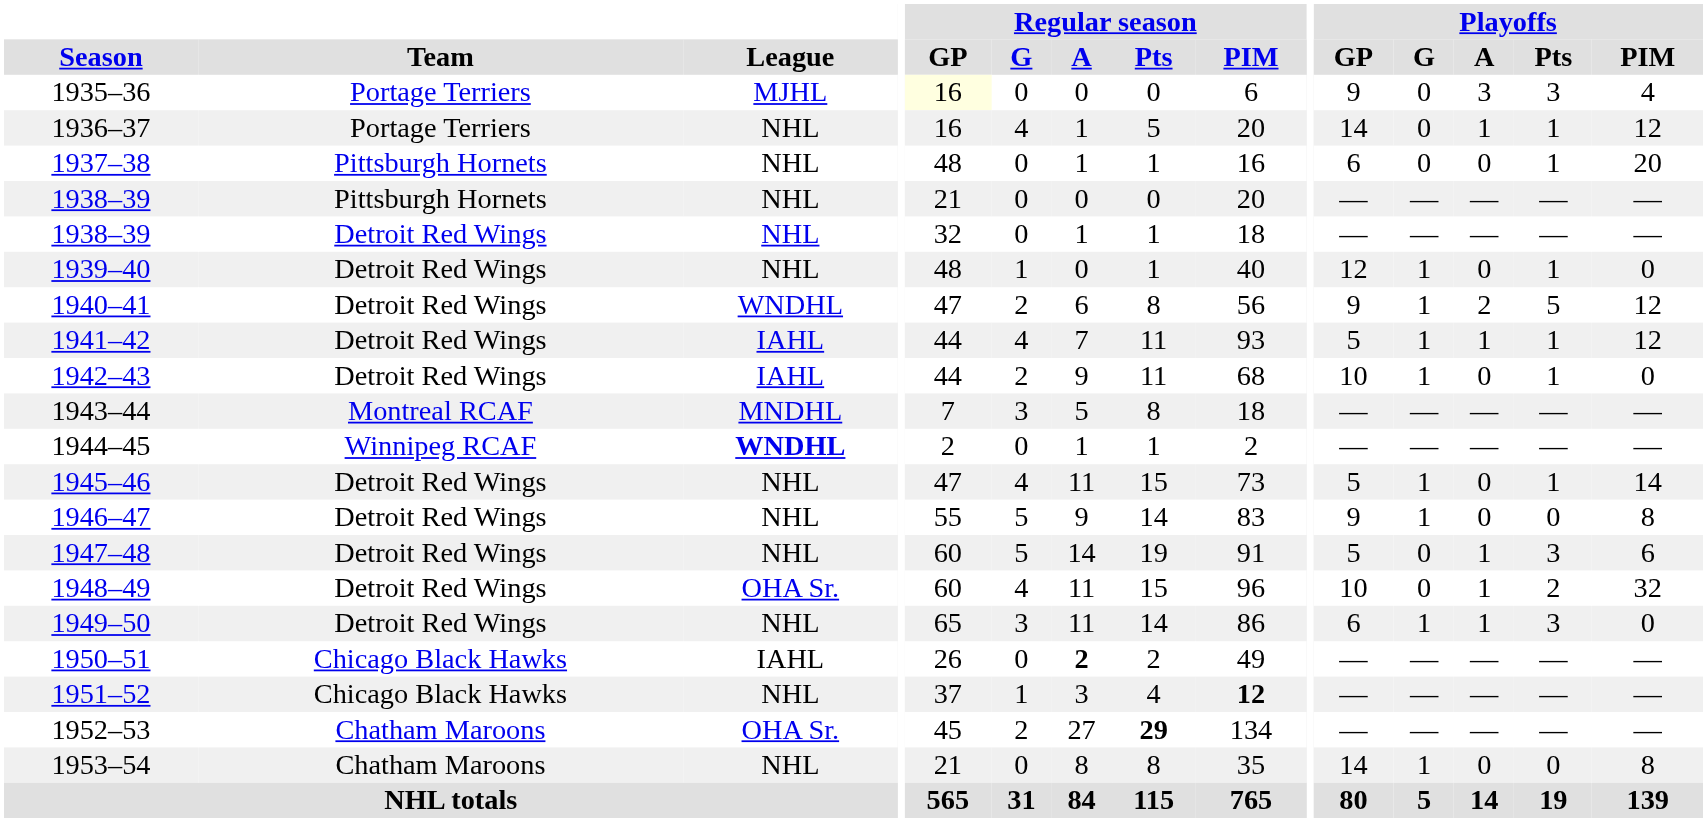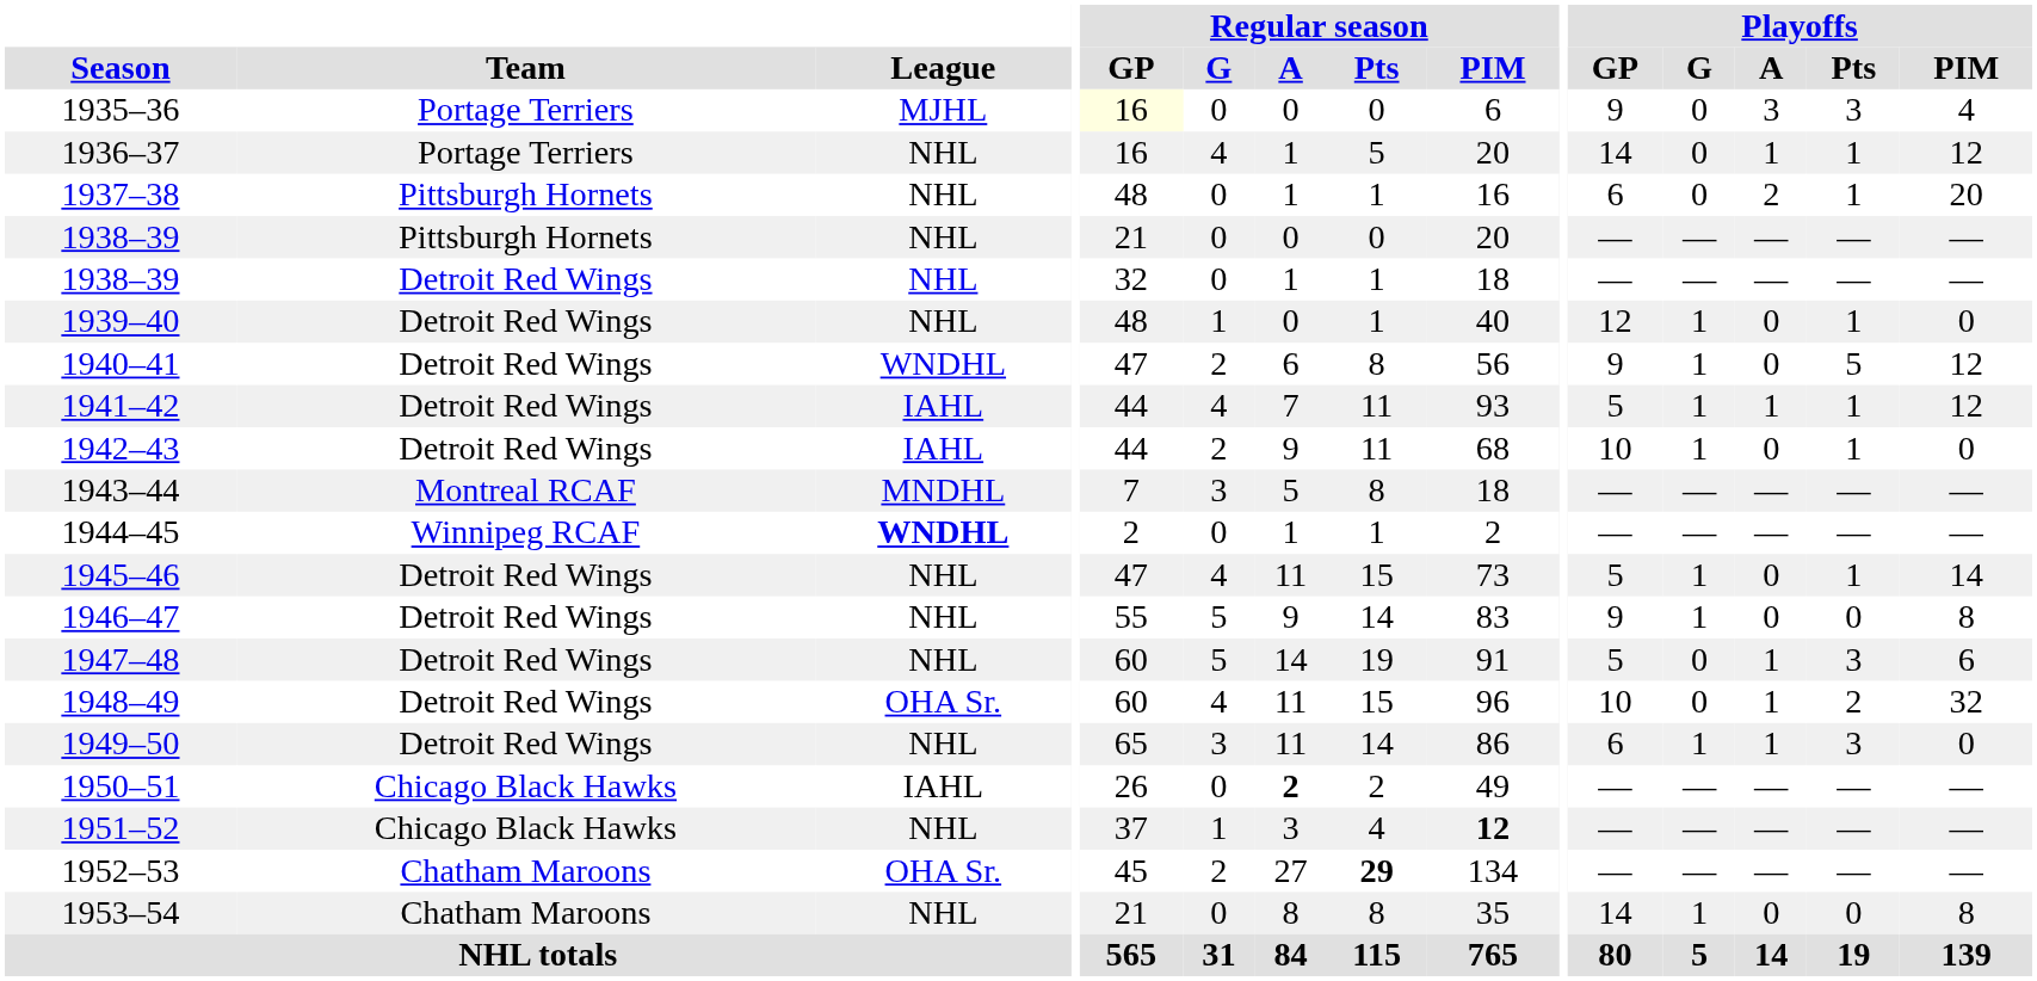 <table border="0" cellpadding="1" cellspacing="0" style="text-align:center; width:60em">
 <tr bgcolor="#e0e0e0">
 <th colspan="3" bgcolor="#ffffff"></th>
 <th rowspan="100" bgcolor="#ffffff"></th>
 <th colspan="5"><a href='#'>Regular season</a></th>
 <th rowspan="100" bgcolor="#ffffff"></th>
 <th colspan="5"><a href='#'>Playoffs</a></th>
 </tr>
 <tr bgcolor="#e0e0e0">
 <th><a href='#'>Season</a></th>
 <th>Team</th>
 <th>League</th>
 <th>GP</th>
 <th><a href='#'>G</a></th>
 <th><a href='#'>A</a></th>
 <th><a href='#'>Pts</a></th>
 <th><a href='#'>PIM</a></th>
 <th>GP</th>
 <th>G</th>
 <th>A</th>
 <th>Pts</th>
 <th>PIM</th>
 </tr>
 <tr>
 <td>1935–36</td>
 <td><a href='#'>Portage Terriers</a></td>
 <td><a href='#'>MJHL</a></td>
 <td style="background: lightyellow;">16</td>
 <td>0</td>
 <td>0</td>
 <td>0</td>
 <td>6</td>
 <td>9</td>
 <td>0</td>
 <td>3</td>
 <td>3</td>
 <td>4</td>
 </tr>
 <tr bgcolor="#f0f0f0">
 <td>1936–37</td>
 <td>Portage Terriers</td>
 <td>NHL</td>
 <td>16</td>
 <td>4</td>
 <td>1</td>
 <td>5</td>
 <td>20</td>
 <td>14</td>
 <td>0</td>
 <td>1</td>
 <td>1</td>
 <td>12</td>
 </tr>
 <tr>
 <td><a href='#'>1937–38</a></td>
 <td><a href='#'>Pittsburgh Hornets</a></td>
 <td>NHL</td>
 <td>48</td>
 <td>0</td>
 <td>1</td>
 <td>1</td>
 <td>16</td>
 <td>6</td>
 <td>0</td>
-<td>0</td>
+<td>2</td>
 <td>1</td>
 <td>20</td>
 </tr>
 <tr bgcolor="#f0f0f0">
 <td><a href='#'>1938–39</a></td>
 <td>Pittsburgh Hornets</td>
 <td>NHL</td>
 <td>21</td>
 <td>0</td>
 <td>0</td>
 <td>0</td>
 <td>20</td>
 <td>—</td>
 <td>—</td>
 <td>—</td>
 <td>—</td>
 <td>—</td>
 </tr>
 <tr>
 <td><a href='#'>1938–39</a></td>
 <td><a href='#'>Detroit Red Wings</a></td>
 <td><a href='#'>NHL</a></td>
 <td>32</td>
 <td>0</td>
 <td>1</td>
 <td>1</td>
 <td>18</td>
 <td>—</td>
 <td>—</td>
 <td>—</td>
 <td>—</td>
 <td>—</td>
 </tr>
 <tr bgcolor="#f0f0f0">
 <td><a href='#'>1939–40</a></td>
 <td>Detroit Red Wings</td>
 <td>NHL</td>
 <td>48</td>
 <td>1</td>
 <td>0</td>
 <td>1</td>
 <td>40</td>
 <td>12</td>
 <td>1</td>
 <td>0</td>
 <td>1</td>
 <td>0</td>
 </tr>
 <tr>
 <td><a href='#'>1940–41</a></td>
 <td>Detroit Red Wings</td>
 <td><a href='#'>WNDHL</a></td>
 <td>47</td>
 <td>2</td>
 <td>6</td>
 <td>8</td>
 <td>56</td>
 <td>9</td>
 <td>1</td>
-<td>2</td>
+<td>0</td>
 <td>5</td>
 <td>12</td>
 </tr>
 <tr bgcolor="#f0f0f0">
 <td><a href='#'>1941–42</a></td>
 <td>Detroit Red Wings</td>
 <td><a href='#'>IAHL</a></td>
 <td>44</td>
 <td>4</td>
 <td>7</td>
 <td>11</td>
 <td>93</td>
 <td>5</td>
 <td>1</td>
 <td>1</td>
 <td>1</td>
 <td>12</td>
 </tr>
 <tr>
 <td><a href='#'>1942–43</a></td>
 <td>Detroit Red Wings</td>
 <td><a href='#'>IAHL</a></td>
 <td>44</td>
 <td>2</td>
 <td>9</td>
 <td>11</td>
 <td>68</td>
 <td>10</td>
 <td>1</td>
 <td>0</td>
 <td>1</td>
 <td>0</td>
 </tr>
 <tr bgcolor="#f0f0f0">
 <td>1943–44</td>
 <td><a href='#'>Montreal RCAF</a></td>
 <td><a href='#'>MNDHL</a></td>
 <td>7</td>
 <td>3</td>
 <td>5</td>
 <td>8</td>
 <td>18</td>
 <td>—</td>
 <td>—</td>
 <td>—</td>
 <td>—</td>
 <td>—</td>
 </tr>
 <tr>
 <td>1944–45</td>
 <td><a href='#'>Winnipeg RCAF</a></td>
 <td><strong><a href='#'>WNDHL</a></strong></td>
 <td>2</td>
 <td>0</td>
 <td>1</td>
 <td>1</td>
 <td>2</td>
 <td>—</td>
 <td>—</td>
 <td>—</td>
 <td>—</td>
 <td>—</td>
 </tr>
 <tr bgcolor="#f0f0f0">
 <td><a href='#'>1945–46</a></td>
 <td>Detroit Red Wings</td>
 <td>NHL</td>
 <td>47</td>
 <td>4</td>
 <td>11</td>
 <td>15</td>
 <td>73</td>
 <td>5</td>
 <td>1</td>
 <td>0</td>
 <td>1</td>
 <td>14</td>
 </tr>
 <tr>
 <td><a href='#'>1946–47</a></td>
 <td>Detroit Red Wings</td>
 <td>NHL</td>
 <td>55</td>
 <td>5</td>
 <td>9</td>
 <td>14</td>
 <td>83</td>
 <td>9</td>
 <td>1</td>
 <td>0</td>
 <td>0</td>
 <td>8</td>
 </tr>
 <tr bgcolor="#f0f0f0">
 <td><a href='#'>1947–48</a></td>
 <td>Detroit Red Wings</td>
 <td>NHL</td>
 <td>60</td>
 <td>5</td>
 <td>14</td>
 <td>19</td>
 <td>91</td>
 <td>5</td>
 <td>0</td>
 <td>1</td>
 <td>3</td>
 <td>6</td>
 </tr>
 <tr>
 <td><a href='#'>1948–49</a></td>
 <td>Detroit Red Wings</td>
 <td><a href='#'>OHA Sr.</a></td>
 <td>60</td>
 <td>4</td>
 <td>11</td>
 <td>15</td>
 <td>96</td>
 <td>10</td>
 <td>0</td>
 <td>1</td>
 <td>2</td>
 <td>32</td>
 </tr>
 <tr bgcolor="#f0f0f0">
 <td><a href='#'>1949–50</a></td>
 <td>Detroit Red Wings</td>
 <td>NHL</td>
 <td>65</td>
 <td>3</td>
 <td>11</td>
 <td>14</td>
 <td>86</td>
 <td>6</td>
 <td>1</td>
 <td>1</td>
 <td>3</td>
 <td>0</td>
 </tr>
 <tr>
 <td><a href='#'>1950–51</a></td>
 <td><a href='#'>Chicago Black Hawks</a></td>
 <td>IAHL</td>
 <td>26</td>
 <td>0</td>
 <td><strong>2</strong></td>
 <td>2</td>
 <td>49</td>
 <td>—</td>
 <td>—</td>
 <td>—</td>
 <td>—</td>
 <td>—</td>
 </tr>
 <tr bgcolor="#f0f0f0">
 <td><a href='#'>1951–52</a></td>
 <td>Chicago Black Hawks</td>
 <td>NHL</td>
 <td>37</td>
 <td>1</td>
 <td>3</td>
 <td>4</td>
 <td><strong>12</strong></td>
 <td>—</td>
 <td>—</td>
 <td>—</td>
 <td>—</td>
 <td>—</td>
 </tr>
 <tr>
 <td>1952–53</td>
 <td><a href='#'>Chatham Maroons</a></td>
 <td><a href='#'>OHA Sr.</a></td>
 <td>45</td>
 <td>2</td>
 <td>27</td>
 <td><strong>29</strong></td>
 <td>134</td>
 <td>—</td>
 <td>—</td>
 <td>—</td>
 <td>—</td>
 <td>—</td>
 </tr>
 <tr bgcolor="#f0f0f0">
 <td>1953–54</td>
 <td>Chatham Maroons</td>
 <td>NHL</td>
 <td>21</td>
 <td>0</td>
 <td>8</td>
 <td>8</td>
 <td>35</td>
 <td>14</td>
 <td>1</td>
 <td>0</td>
 <td>0</td>
 <td>8</td>
 </tr>
 <tr bgcolor="#e0e0e0">
 <th colspan="3">NHL totals</th>
 <th>565</th>
 <th>31</th>
 <th>84</th>
 <th>115</th>
 <th>765</th>
 <th>80</th>
 <th>5</th>
 <th>14</th>
 <th>19</th>
 <th>139</th>
 </tr>
 </table>
